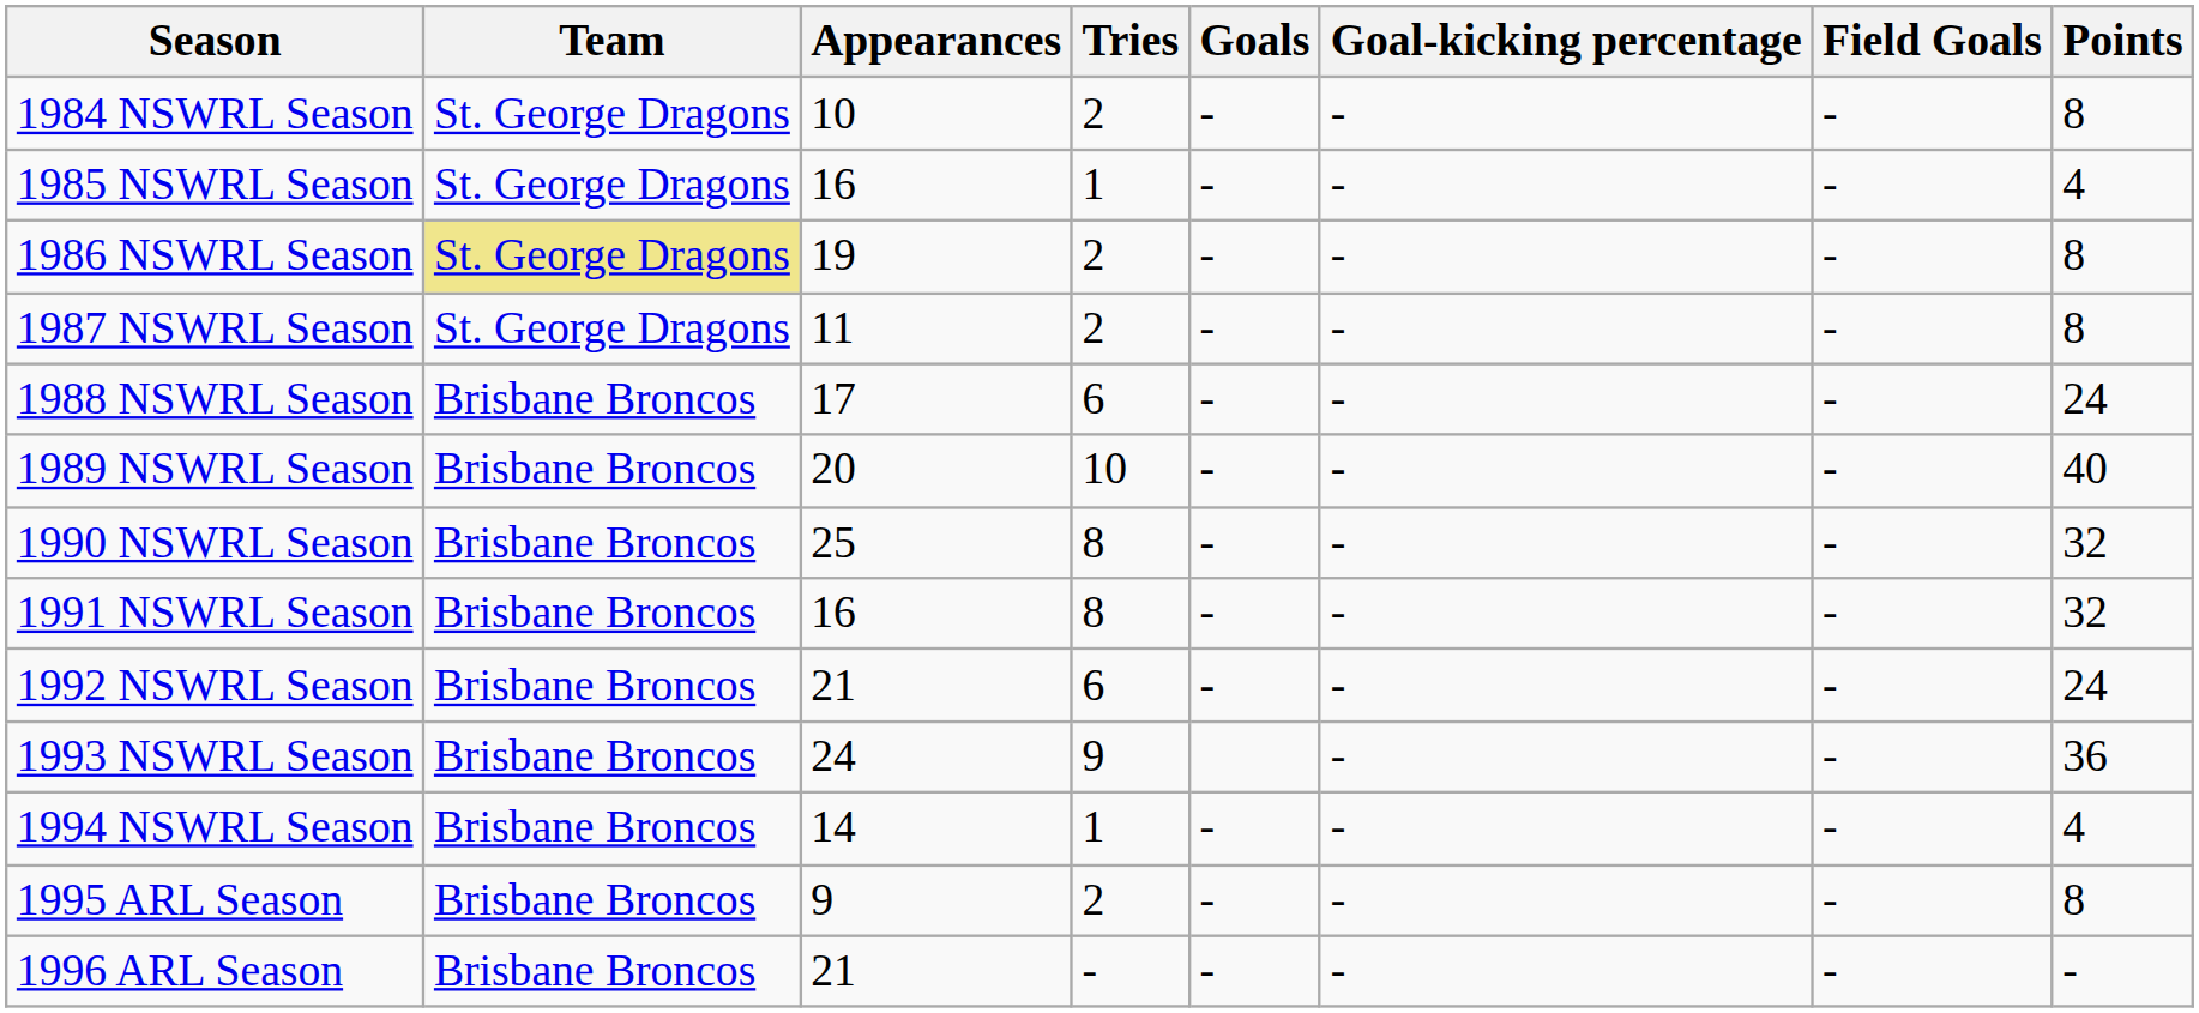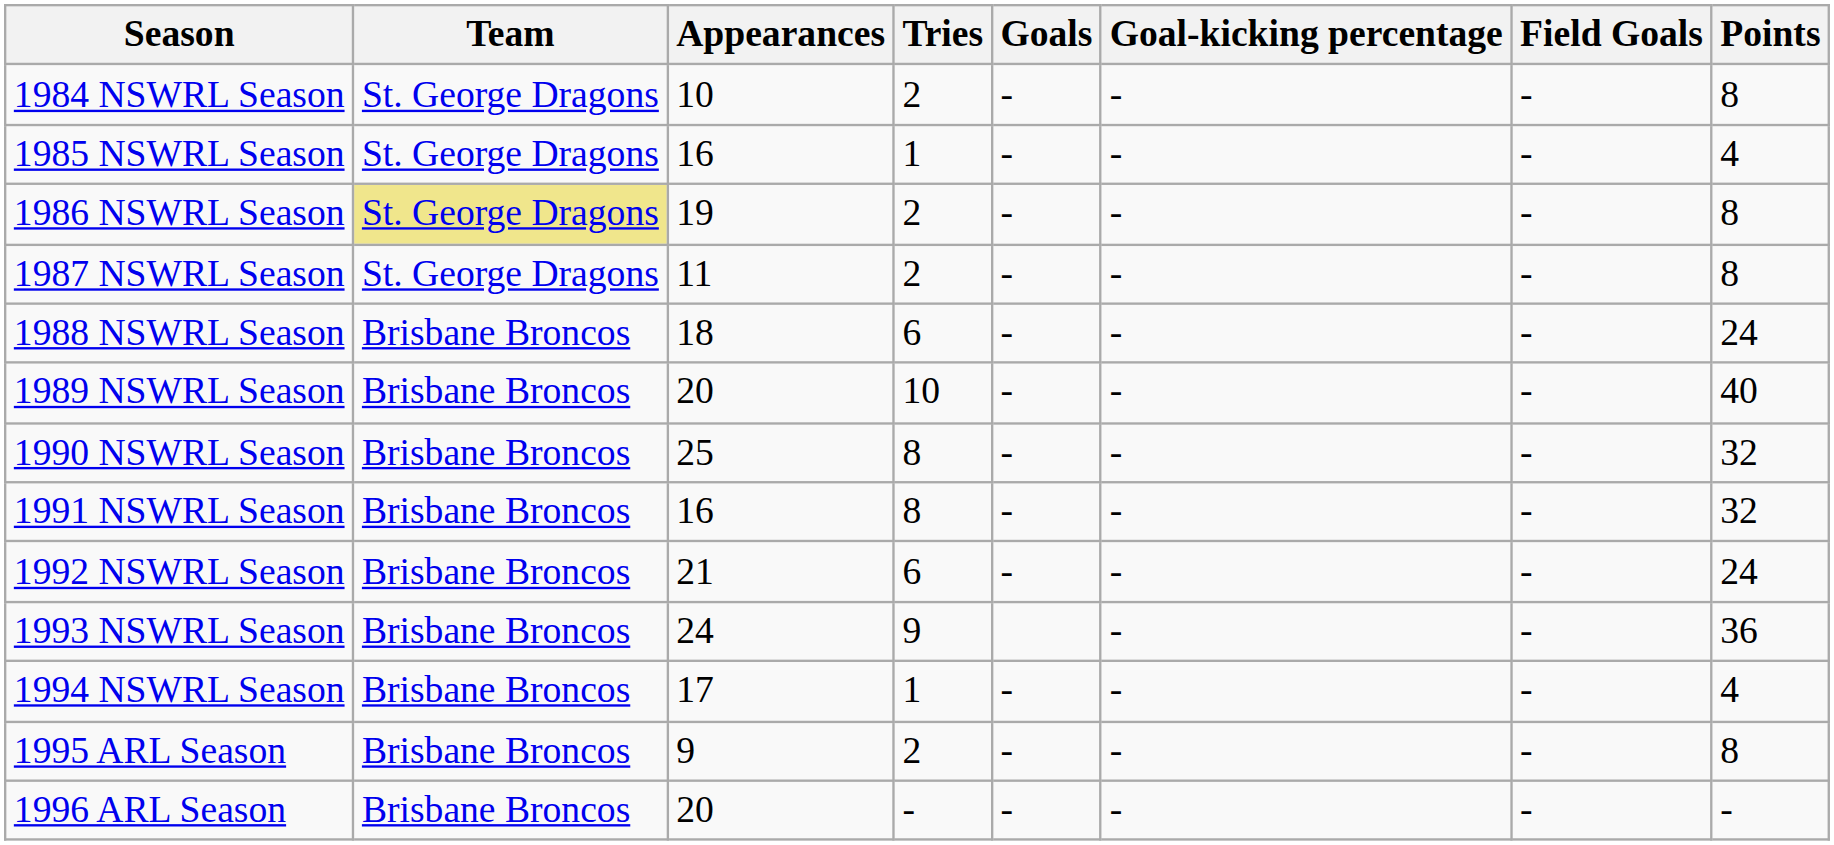 <table class="wikitable">
 <tr>
 <th>Season</th>
 <th>Team</th>
 <th>Appearances</th>
 <th>Tries</th>
 <th>Goals</th>
 <th>Goal-kicking percentage</th>
 <th>Field Goals</th>
 <th>Points</th>
 </tr>
 <tr>
 <td><a href='#'>1984 NSWRL Season</a></td>
 <td><a href='#'>St. George Dragons</a></td>
 <td>10</td>
 <td>2</td>
 <td>-</td>
 <td>-</td>
 <td>-</td>
 <td>8</td>
 </tr>
 <tr>
 <td><a href='#'>1985 NSWRL Season</a></td>
 <td><a href='#'>St. George Dragons</a></td>
 <td>16</td>
 <td>1</td>
 <td>-</td>
 <td>-</td>
 <td>-</td>
 <td>4</td>
 </tr>
 <tr>
 <td><a href='#'>1986 NSWRL Season</a></td>
 <td style="background: khaki;"><a href='#'>St. George Dragons</a></td>
 <td>19</td>
 <td>2</td>
 <td>-</td>
 <td>-</td>
 <td>-</td>
 <td>8</td>
 </tr>
 <tr>
 <td><a href='#'>1987 NSWRL Season</a></td>
 <td><a href='#'>St. George Dragons</a></td>
 <td>11</td>
 <td>2</td>
 <td>-</td>
 <td>-</td>
 <td>-</td>
 <td>8</td>
 </tr>
 <tr>
 <td><a href='#'>1988 NSWRL Season</a></td>
 <td><a href='#'>Brisbane Broncos</a></td>
-<td>17</td>
+<td>18</td>
 <td>6</td>
 <td>-</td>
 <td>-</td>
 <td>-</td>
 <td>24</td>
 </tr>
 <tr>
 <td><a href='#'>1989 NSWRL Season</a></td>
 <td><a href='#'>Brisbane Broncos</a></td>
 <td>20</td>
 <td>10</td>
 <td>-</td>
 <td>-</td>
 <td>-</td>
 <td>40</td>
 </tr>
 <tr>
 <td><a href='#'>1990 NSWRL Season</a></td>
 <td><a href='#'>Brisbane Broncos</a></td>
 <td>25</td>
 <td>8</td>
 <td>-</td>
 <td>-</td>
 <td>-</td>
 <td>32</td>
 </tr>
 <tr>
 <td><a href='#'>1991 NSWRL Season</a></td>
 <td><a href='#'>Brisbane Broncos</a></td>
 <td>16</td>
 <td>8</td>
 <td>-</td>
 <td>-</td>
 <td>-</td>
 <td>32</td>
 </tr>
 <tr>
 <td><a href='#'>1992 NSWRL Season</a></td>
 <td><a href='#'>Brisbane Broncos</a></td>
 <td>21</td>
 <td>6</td>
 <td>-</td>
 <td>-</td>
 <td>-</td>
 <td>24</td>
 </tr>
 <tr>
 <td><a href='#'>1993 NSWRL Season</a></td>
 <td><a href='#'>Brisbane Broncos</a></td>
 <td>24</td>
 <td>9</td>
 <td></td>
 <td>-</td>
 <td>-</td>
 <td>36</td>
 </tr>
 <tr>
 <td><a href='#'>1994 NSWRL Season</a></td>
 <td><a href='#'>Brisbane Broncos</a></td>
-<td>14</td>
+<td>17</td>
 <td>1</td>
 <td>-</td>
 <td>-</td>
 <td>-</td>
 <td>4</td>
 </tr>
 <tr>
 <td><a href='#'>1995 ARL Season</a></td>
 <td><a href='#'>Brisbane Broncos</a></td>
 <td>9</td>
 <td>2</td>
 <td>-</td>
 <td>-</td>
 <td>-</td>
 <td>8</td>
 </tr>
 <tr>
 <td><a href='#'>1996 ARL Season</a></td>
 <td><a href='#'>Brisbane Broncos</a></td>
-<td>21</td>
+<td>20</td>
 <td>-</td>
 <td>-</td>
 <td>-</td>
 <td>-</td>
 <td>-</td>
 </tr>
 </table>
